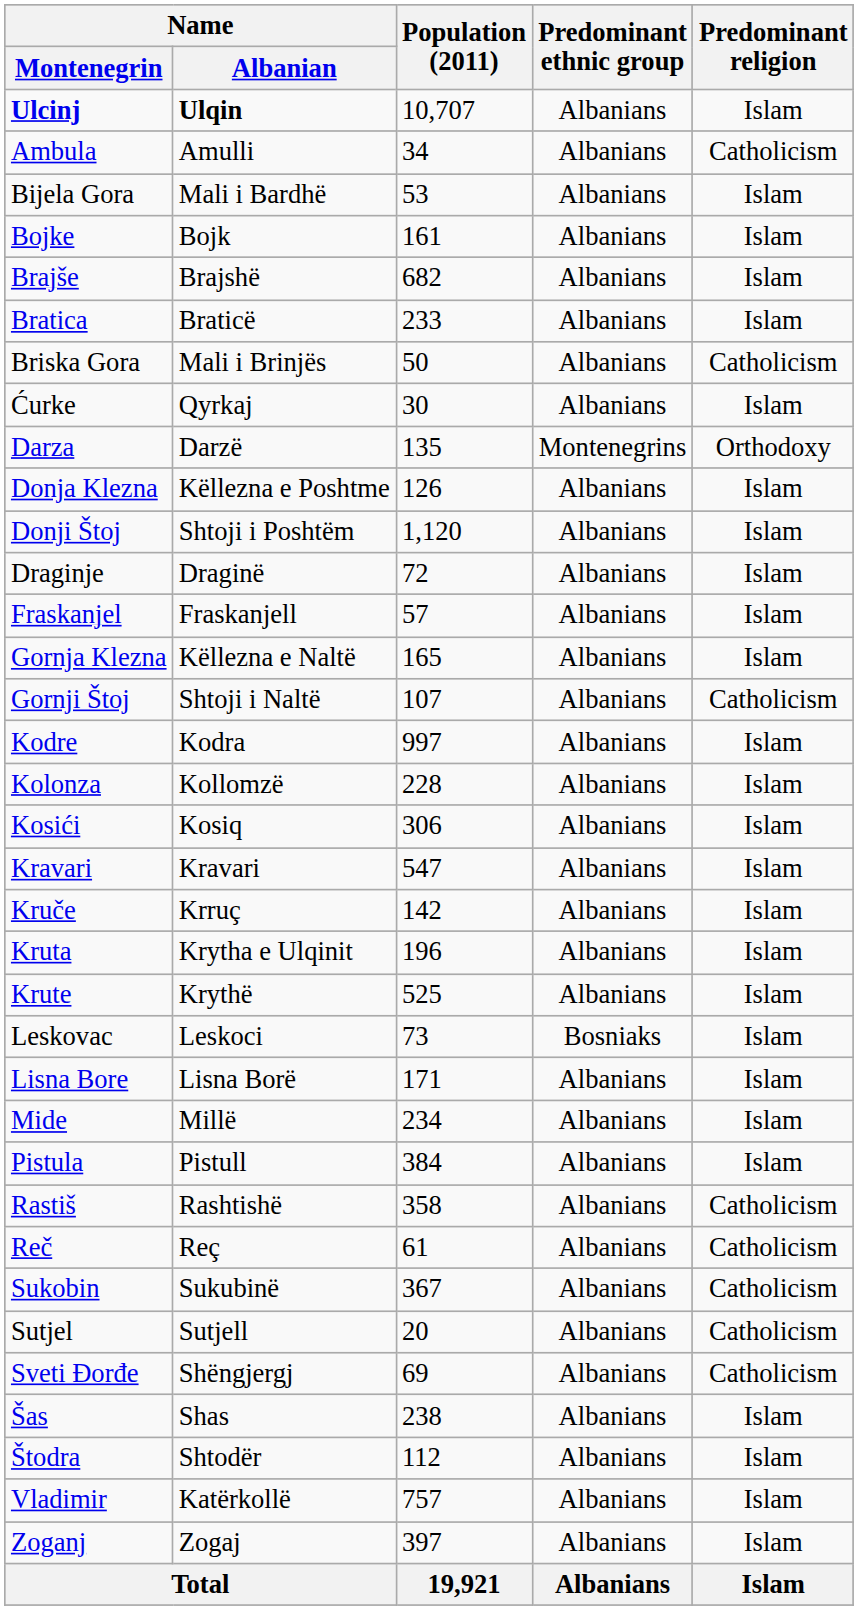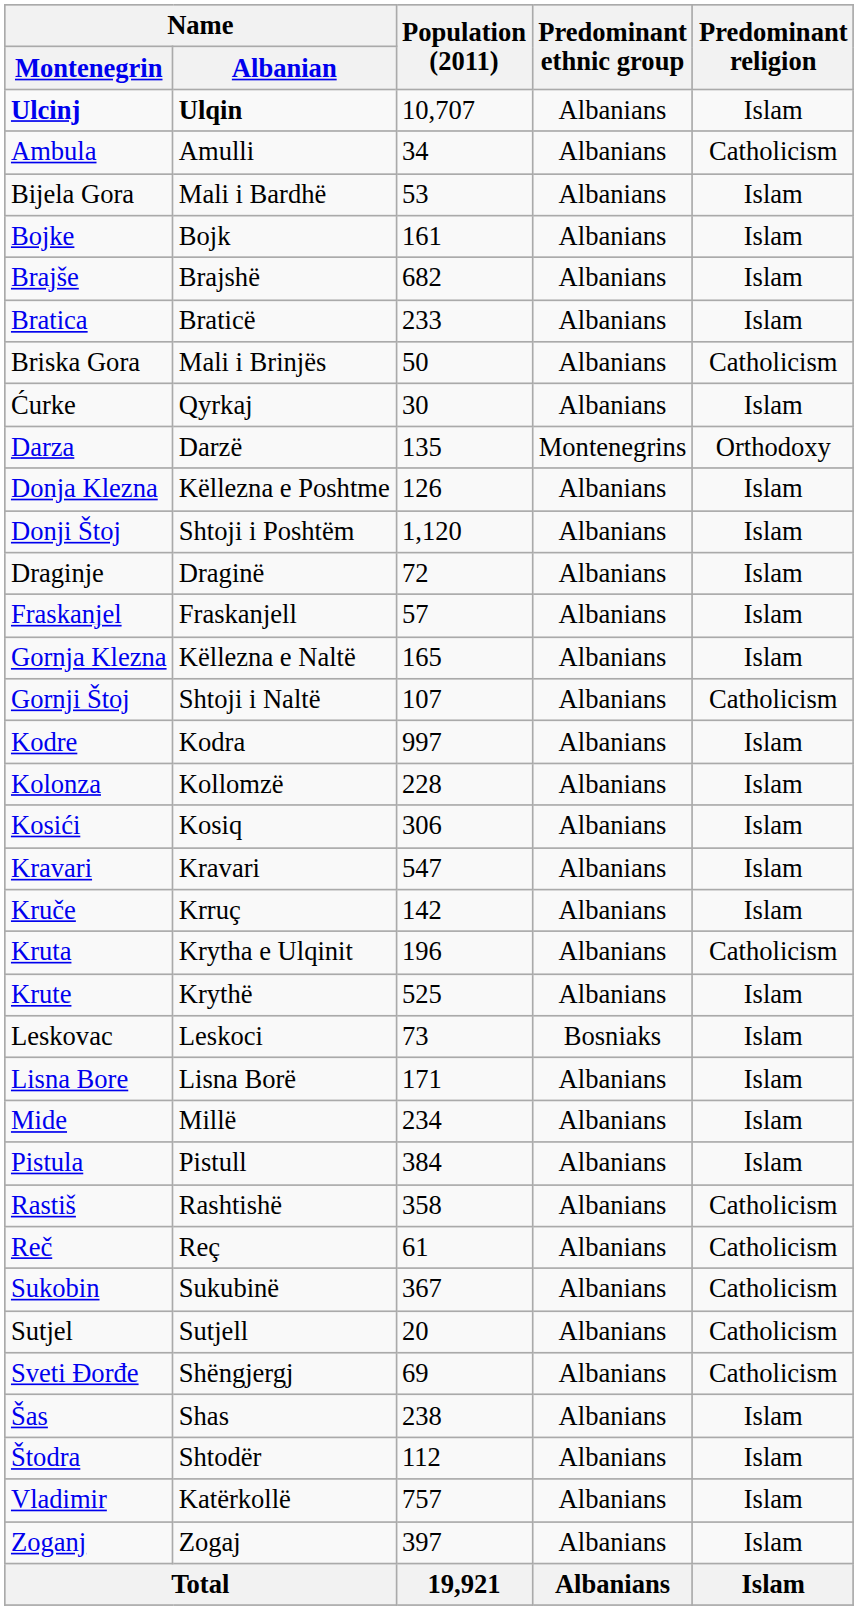 <table class="wikitable">
 <tr>
 <th colspan=2>Name</th>
 <th rowspan=2>Population <br>(2011)</th>
 <th rowspan=2>Predominant <br> ethnic group</th>
 <th rowspan=2>Predominant <br> religion</th>
 </tr>
 <tr>
 <th><a href='#'>Montenegrin</a></th>
 <th><a href='#'>Albanian</a></th>
 </tr>
 <tr>
 <td><strong><a href='#'>Ulcinj</a></strong></td>
 <td><strong>Ulqin</strong></td>
 <td>10,707</td>
 <td align=center>Albanians</td>
 <td align=center>Islam</td>
 </tr>
 <tr>
 <td><a href='#'>Ambula</a></td>
 <td>Amulli</td>
 <td>34</td>
 <td align=center>Albanians</td>
 <td align=center>Catholicism</td>
 </tr>
 <tr>
 <td>Bijela Gora</td>
 <td>Mali i Bardhë</td>
 <td>53</td>
 <td align="center">Albanians</td>
 <td align="center">Islam</td>
 </tr>
 <tr>
 <td><a href='#'>Bojke</a></td>
 <td>Bojk</td>
 <td>161</td>
 <td align="center">Albanians</td>
 <td align="center">Islam</td>
 </tr>
 <tr>
 <td><a href='#'>Brajše</a></td>
 <td>Brajshë</td>
 <td>682</td>
 <td align="center">Albanians</td>
 <td align="center">Islam</td>
 </tr>
 <tr>
 <td><a href='#'>Bratica</a></td>
 <td>Braticë</td>
 <td>233</td>
 <td align=center>Albanians</td>
 <td align="center">Islam</td>
 </tr>
 <tr>
 <td>Briska Gora</td>
 <td>Mali i Brinjës</td>
 <td>50</td>
 <td align=center>Albanians</td>
 <td align=center>Catholicism</td>
 </tr>
 <tr>
 <td>Ćurke</td>
 <td>Qyrkaj</td>
 <td>30</td>
 <td align=center>Albanians</td>
 <td align=center>Islam</td>
 </tr>
 <tr>
 <td><a href='#'>Darza</a></td>
 <td>Darzë</td>
 <td>135</td>
 <td align="center">Montenegrins</td>
 <td align="center">Orthodoxy</td>
 </tr>
 <tr>
 <td><a href='#'>Donja Klezna</a></td>
 <td>Këllezna e Poshtme</td>
 <td>126</td>
 <td align="center">Albanians</td>
 <td align="center">Islam</td>
 </tr>
 <tr>
 <td><a href='#'>Donji Štoj</a></td>
 <td>Shtoji i Poshtëm</td>
 <td>1,120</td>
 <td align="center">Albanians</td>
 <td align="center">Islam</td>
 </tr>
 <tr>
 <td>Draginje</td>
 <td>Draginë</td>
 <td>72</td>
 <td align="center">Albanians</td>
 <td align="center">Islam</td>
 </tr>
 <tr>
 <td><a href='#'>Fraskanjel</a></td>
 <td>Fraskanjell</td>
 <td>57</td>
 <td align=center>Albanians</td>
 <td align=center>Islam</td>
 </tr>
 <tr>
 <td><a href='#'>Gornja Klezna</a></td>
 <td>Këllezna e Naltë</td>
 <td>165</td>
 <td align="center">Albanians</td>
 <td align="center">Islam</td>
 </tr>
 <tr>
 <td><a href='#'>Gornji Štoj</a></td>
 <td>Shtoji i Naltë</td>
 <td>107</td>
 <td align="center">Albanians</td>
 <td align="center">Catholicism</td>
 </tr>
 <tr>
 <td><a href='#'>Kodre</a></td>
 <td>Kodra</td>
 <td>997</td>
 <td align="center">Albanians</td>
 <td align="center">Islam</td>
 </tr>
 <tr>
 <td><a href='#'>Kolonza</a></td>
 <td>Kollomzë</td>
 <td>228</td>
 <td align="center">Albanians</td>
 <td align="center">Islam</td>
 </tr>
 <tr>
 <td><a href='#'>Kosići</a></td>
 <td>Kosiq</td>
 <td>306</td>
 <td align="center">Albanians</td>
 <td align="center">Islam</td>
 </tr>
 <tr>
 <td><a href='#'>Kravari</a></td>
 <td>Kravari</td>
 <td>547</td>
 <td align="center">Albanians</td>
 <td align="center">Islam</td>
 </tr>
 <tr>
 <td><a href='#'>Kruče</a></td>
 <td>Krruç</td>
 <td>142</td>
 <td align="center">Albanians</td>
 <td align="center">Islam</td>
 </tr>
 <tr>
 <td><a href='#'>Kruta</a></td>
 <td>Krytha e Ulqinit</td>
 <td>196</td>
 <td align="center">Albanians</td>
-<td align="center">Islam</td>
+<td align="center">Catholicism</td>
 </tr>
 <tr>
 <td><a href='#'>Krute</a></td>
 <td>Krythë</td>
 <td>525</td>
 <td align="center">Albanians</td>
 <td align="center">Islam</td>
 </tr>
 <tr>
 <td>Leskovac</td>
 <td>Leskoci</td>
 <td>73</td>
 <td align="center">Bosniaks</td>
 <td align="center">Islam</td>
 </tr>
 <tr>
 <td><a href='#'>Lisna Bore</a></td>
 <td>Lisna Borë</td>
 <td>171</td>
 <td align="center">Albanians</td>
 <td align="center">Islam</td>
 </tr>
 <tr>
 <td><a href='#'>Mide</a></td>
 <td>Millë</td>
 <td>234</td>
 <td align="center">Albanians</td>
 <td align="center">Islam</td>
 </tr>
 <tr>
 <td><a href='#'>Pistula</a></td>
 <td>Pistull</td>
 <td>384</td>
 <td align="center">Albanians</td>
 <td align="center">Islam</td>
 </tr>
 <tr>
 <td><a href='#'>Rastiš</a></td>
 <td>Rashtishë</td>
 <td>358</td>
 <td align="center">Albanians</td>
 <td align="center">Catholicism</td>
 </tr>
 <tr>
 <td><a href='#'>Reč</a></td>
 <td>Reç</td>
 <td>61</td>
 <td align="center">Albanians</td>
 <td align="center">Catholicism</td>
 </tr>
 <tr>
 <td><a href='#'>Sukobin</a></td>
 <td>Sukubinë</td>
 <td>367</td>
 <td align="center">Albanians</td>
 <td align="center">Catholicism</td>
 </tr>
 <tr>
 <td>Sutjel</td>
 <td>Sutjell</td>
 <td>20</td>
 <td align="center">Albanians</td>
 <td align="center">Catholicism</td>
 </tr>
 <tr>
 <td><a href='#'>Sveti Đorđe</a></td>
 <td>Shëngjergj</td>
 <td>69</td>
 <td align="center">Albanians</td>
 <td align="center">Catholicism</td>
 </tr>
 <tr>
 <td><a href='#'>Šas</a></td>
 <td>Shas</td>
 <td>238</td>
 <td align=center>Albanians</td>
 <td align=center>Islam</td>
 </tr>
 <tr>
 <td><a href='#'>Štodra</a></td>
 <td>Shtodër</td>
 <td>112</td>
 <td align=center>Albanians</td>
 <td align=center>Islam</td>
 </tr>
 <tr>
 <td><a href='#'>Vladimir</a></td>
 <td>Katërkollë</td>
 <td>757</td>
 <td align="center">Albanians</td>
 <td align="center">Islam</td>
 </tr>
 <tr>
 <td><a href='#'>Zoganj</a></td>
 <td>Zogaj</td>
 <td>397</td>
 <td align="center">Albanians</td>
 <td align="center">Islam</td>
 </tr>
 <tr>
 <th colspan=2>Total</th>
 <th>19,921</th>
 <th align=center>Albanians</th>
 <th align=center>Islam</th>
 </tr>
 </table>
